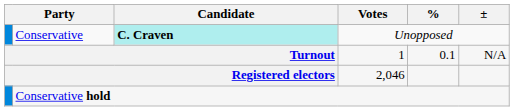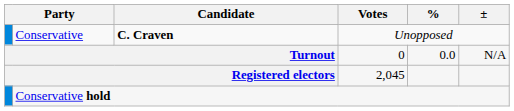 <table class=wikitable>
 <tr>
 <th scope="col" colspan="2" style="width: 130px">Party</th>
 <th scope="col" style="width: 17em">Candidate</th>
 <th scope="col" style="width: 5em">Votes</th>
 <th scope="col" style="width: 3.5em">%</th>
 <th scope="col" style="width: 3.5em">±</th>
 </tr>
 <tr>
 <td style="background:#0087DC;"></td>
 <td><a href='#'>Conservative</a></td>
-<td style="background: paleturquoise;"><strong>C. Craven</strong></td>
+<td><strong>C. Craven</strong></td>
 <td style="text-align: center; "colspan="3"><em>Unopposed</em></td>
 </tr>
 <tr style="background-color:#F6F6F6">
 <th colspan="3" style="text-align: right; margin-right: 0.5em"><a href='#'>Turnout</a></th>
-<td style="text-align: right; margin-right: 0.5em">1</td>
-<td style="text-align: right; margin-right: 0.5em">0.1</td>
+<td style="text-align: right; margin-right: 0.5em">0</td>
+<td style="text-align: right; margin-right: 0.5em">0.0</td>
 <td style="text-align: right; margin-right: 0.5em">N/A</td>
 </tr>
 <tr style="background-color:#F6F6F6;">
 <th colspan="3" style="text-align:right;"><a href='#'>Registered electors</a></th>
-<td style="text-align:right; margin-right:0.5em">2,046</td>
+<td style="text-align:right; margin-right:0.5em">2,045</td>
 <td></td>
 <td></td>
 </tr>
 <tr style="background-color:#F6F6F6">
 <td style="background:#0087DC;"></td>
 <td colspan="5"><a href='#'>Conservative</a> <strong>hold</strong></td>
 </tr>
 </table>
